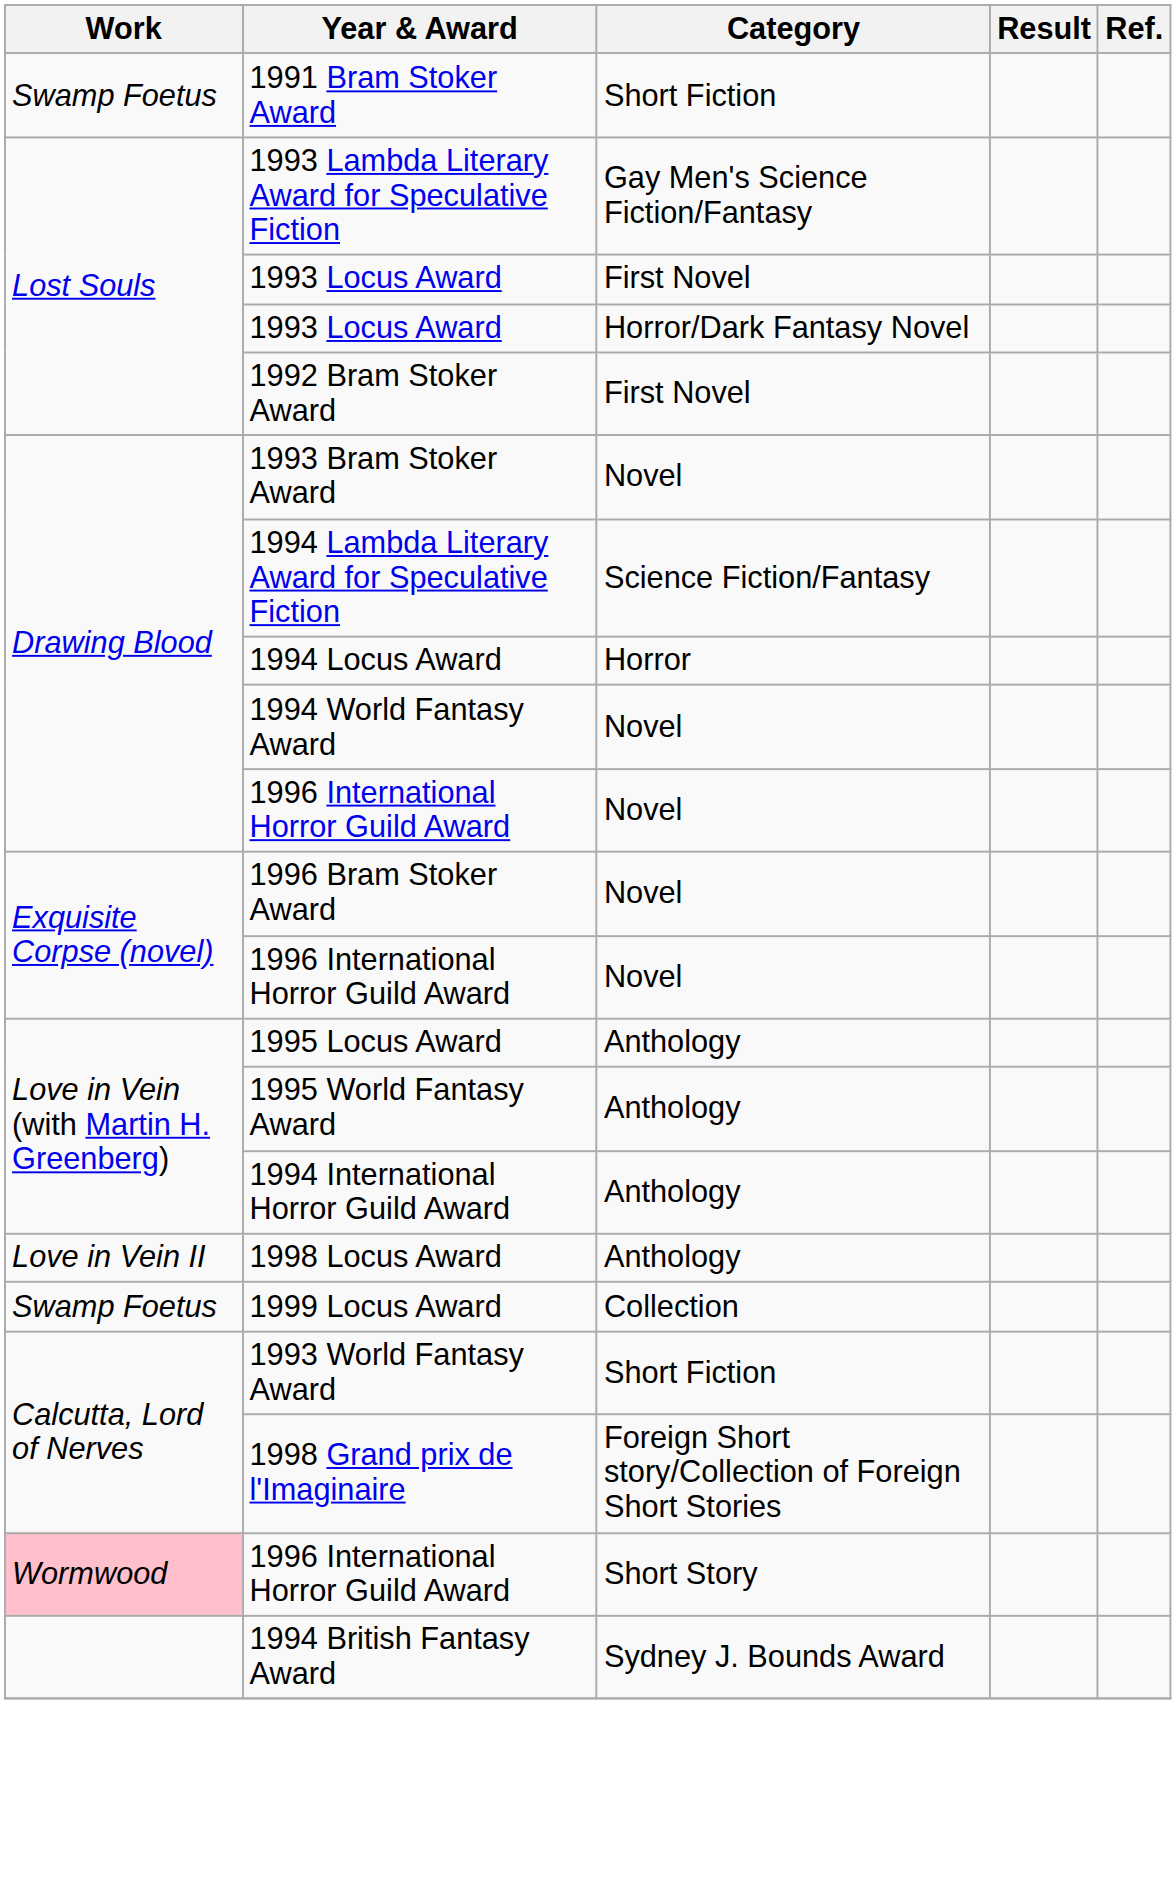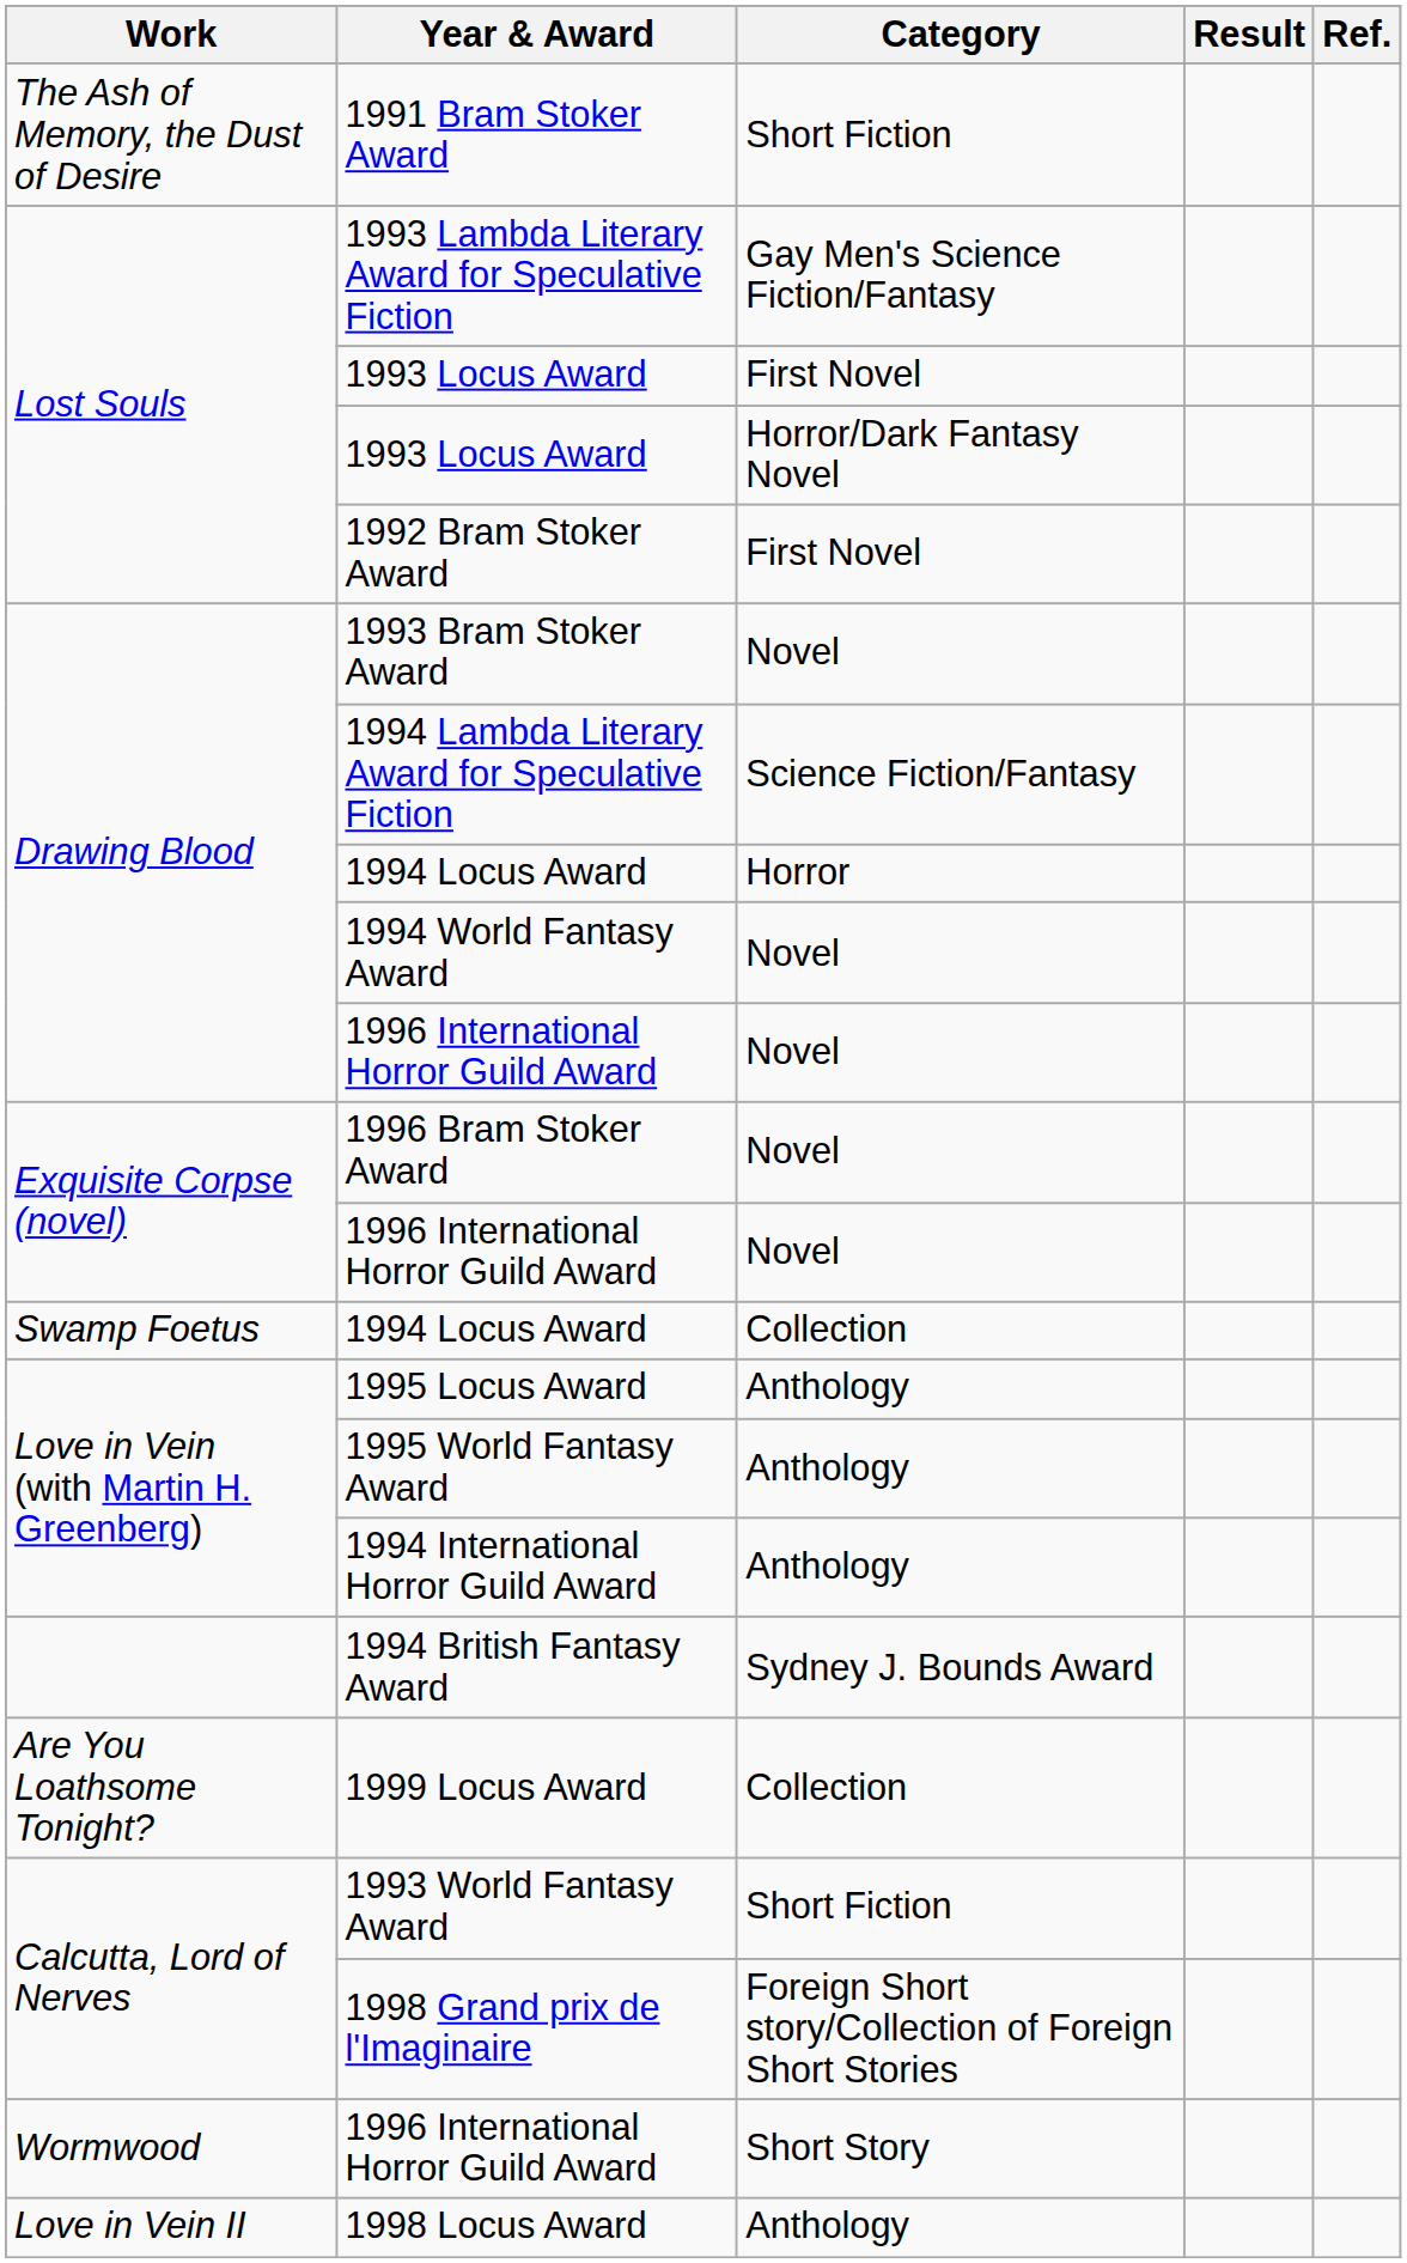 <table class="wikitable">
 <tr>
 <th>Work</th>
 <th>Year & Award</th>
 <th>Category</th>
 <th>Result</th>
 <th>Ref.</th>
 </tr>
 <tr>
-<td rowspan="1"><em>Swamp Foetus</em></td>
+<td rowspan="1"><em>The Ash of Memory, the Dust of Desire</em></td>
 <td>1991 <a href='#'>Bram Stoker Award</a></td>
 <td>Short Fiction</td>
 <td></td>
 <td></td>
 </tr>
 <tr>
 <td rowspan="4"><em><a href='#'>Lost Souls</a></em></td>
 <td>1993 <a href='#'>Lambda Literary Award for Speculative Fiction</a></td>
 <td>Gay Men's Science Fiction/Fantasy</td>
 <td></td>
 <td></td>
 </tr>
 <tr>
 <td>1993 <a href='#'>Locus Award</a></td>
 <td>First Novel</td>
 <td></td>
 <td></td>
 </tr>
 <tr>
 <td>1993 <a href='#'>Locus Award</a></td>
 <td>Horror/Dark Fantasy Novel</td>
 <td></td>
 <td></td>
 </tr>
 <tr>
 <td>1992 Bram Stoker Award</td>
 <td>First Novel</td>
 <td></td>
 <td></td>
 </tr>
 <tr>
 <td rowspan="5"><em><a href='#'>Drawing Blood</a></em></td>
 <td>1993 Bram Stoker Award</td>
 <td>Novel</td>
 <td></td>
 <td></td>
 </tr>
 <tr>
 <td>1994 <a href='#'>Lambda Literary Award for Speculative Fiction</a></td>
 <td>Science Fiction/Fantasy</td>
 <td></td>
 <td></td>
 </tr>
 <tr>
 <td>1994 Locus Award</td>
 <td>Horror</td>
 <td></td>
 <td></td>
 </tr>
 <tr>
 <td>1994 World Fantasy Award</td>
 <td>Novel</td>
 <td></td>
 <td></td>
 </tr>
 <tr>
 <td>1996 <a href='#'>International Horror Guild Award</a></td>
 <td>Novel</td>
 <td></td>
 <td></td>
 </tr>
 <tr>
 <td rowspan="2"><em><a href='#'>Exquisite Corpse (novel)</a></em></td>
 <td>1996 Bram Stoker Award</td>
 <td>Novel</td>
 <td></td>
 <td></td>
 </tr>
 <tr>
 <td>1996 International Horror Guild Award</td>
 <td>Novel</td>
 <td></td>
 <td></td>
 </tr>
 <tr>
+<td rowspan="1"><em>Swamp Foetus</em></td>
+<td>1994 Locus Award</td>
+<td>Collection</td>
+<td></td>
+<td></td>
+</tr>
+<tr>
 <td rowspan="3"><em>Love in Vein</em><br>(with <a href='#'>Martin H. Greenberg</a>)</td>
 <td>1995 Locus Award</td>
 <td>Anthology</td>
 <td></td>
 <td></td>
 </tr>
 <tr>
 <td>1995 World Fantasy Award</td>
 <td>Anthology</td>
 <td></td>
 <td></td>
 </tr>
 <tr>
 <td>1994 International Horror Guild Award</td>
 <td>Anthology</td>
 <td></td>
 <td></td>
 </tr>
 <tr>
-<td rowspan="1"><em>Love in Vein II</em></td>
-<td>1998 Locus Award</td>
-<td>Anthology</td>
+<td rowspan="1"></td>
+<td>1994 British Fantasy Award</td>
+<td>Sydney J. Bounds Award</td>
 <td></td>
 <td></td>
 </tr>
 <tr>
-<td rowspan="1"><em>Swamp Foetus</em></td>
+<td rowspan="1"><em>Are You Loathsome Tonight?</em></td>
 <td>1999 Locus Award</td>
 <td>Collection</td>
 <td></td>
 <td></td>
 </tr>
 <tr>
 <td rowspan="2"><em>Calcutta, Lord of Nerves</em></td>
 <td>1993 World Fantasy Award</td>
 <td>Short Fiction</td>
 <td></td>
 <td></td>
 </tr>
 <tr>
 <td>1998 <a href='#'>Grand prix de l'Imaginaire</a></td>
 <td>Foreign Short story/Collection of Foreign Short Stories</td>
 <td></td>
 <td></td>
 </tr>
 <tr>
-<td rowspan="1" style="background: pink;"><em>Wormwood</em></td>
+<td rowspan="1"><em>Wormwood</em></td>
 <td>1996 International Horror Guild Award</td>
 <td>Short Story</td>
 <td></td>
 <td></td>
 </tr>
 <tr>
-<td rowspan="1"></td>
-<td>1994 British Fantasy Award</td>
-<td>Sydney J. Bounds Award</td>
+<td rowspan="1"><em>Love in Vein II</em></td>
+<td>1998 Locus Award</td>
+<td>Anthology</td>
 <td></td>
 <td></td>
 </tr>
 <tr>
 </tr>
 </table>
